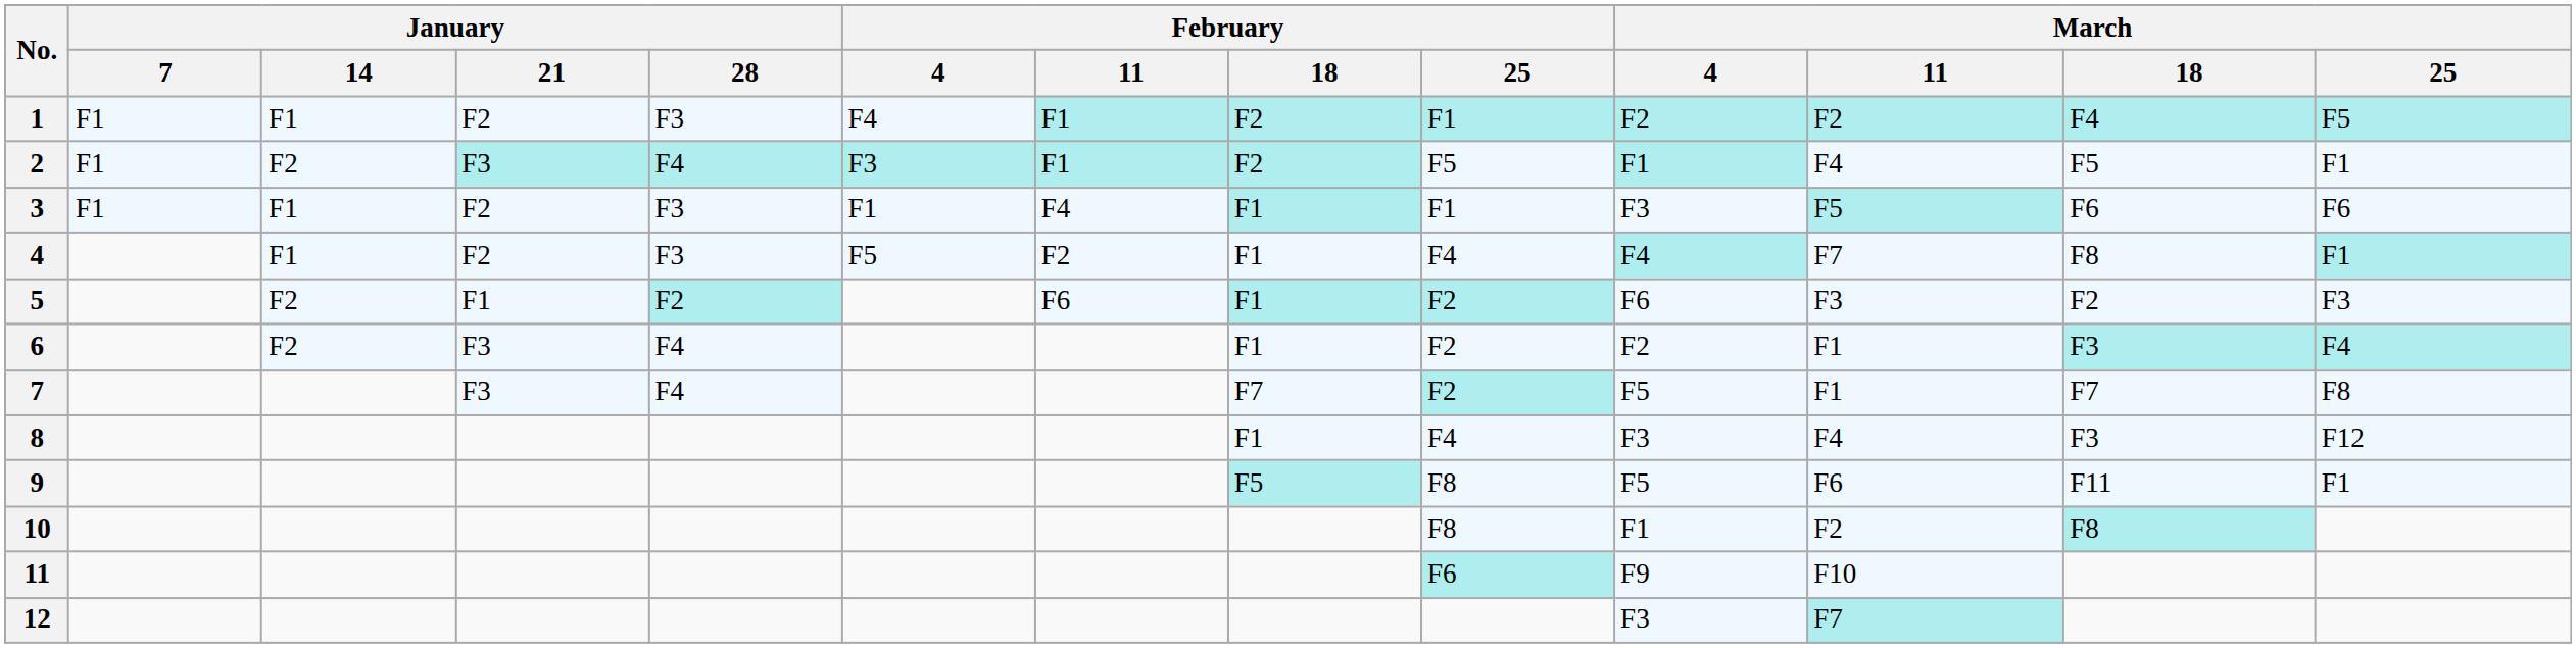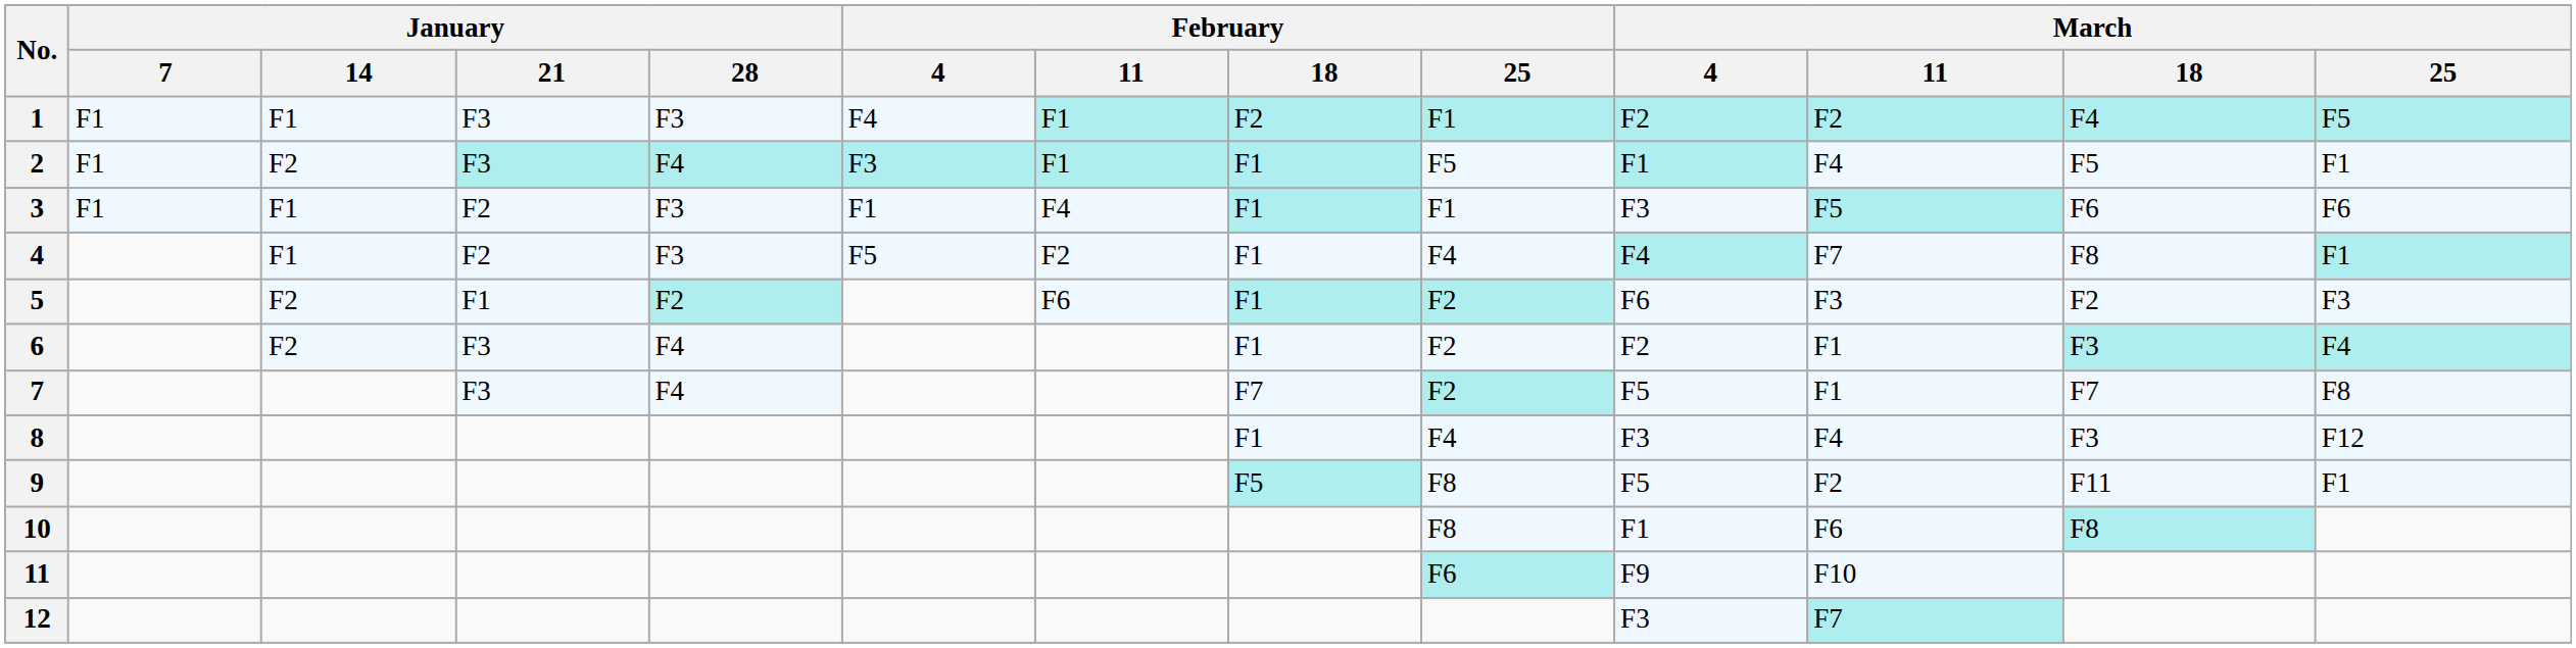 <table class="wikitable" style="font-size: 85%; width: 100%">
 <tr>
 <th rowspan=2 width=25>No.</th>
 <th colspan=4>January</th>
 <th colspan=4>February</th>
 <th colspan=4>March</th>
 </tr>
 <tr>
 <th>7</th>
 <th>14</th>
 <th>21</th>
 <th>28</th>
 <th>4</th>
 <th>11</th>
 <th>18</th>
 <th>25</th>
 <th>4</th>
 <th>11</th>
 <th>18</th>
 <th>25</th>
 </tr>
 <tr>
 <th>1</th>
 <td style="background:#f0f8ff;"> F1</td>
 <td style="background:#f0f8ff;"> F1</td>
-<td style="background:#f0f8ff;"> F2</td>
+<td style="background:#f0f8ff;"> F3</td>
 <td style="background:#f0f8ff;"> F3</td>
 <td style="background:#f0f8ff;"> F4</td>
 <td style="background:#afeeee;"> F1</td>
 <td style="background:#afeeee;"> F2</td>
 <td style="background:#afeeee;"> F1</td>
 <td style="background:#afeeee;"> F2</td>
 <td style="background:#afeeee;"> F2</td>
 <td style="background:#afeeee;"> F4</td>
 <td style="background:#afeeee;"> F5</td>
 </tr>
 <tr>
 <th>2</th>
 <td style="background:#f0f8ff;"> F1</td>
 <td style="background:#f0f8ff;"> F2</td>
 <td style="background:#afeeee;"> F3</td>
 <td style="background:#afeeee;"> F4</td>
 <td style="background:#afeeee;"> F3</td>
 <td style="background:#afeeee;"> F1</td>
-<td style="background:#afeeee;"> F2</td>
+<td style="background:#afeeee;"> F1</td>
 <td style="background:#f0f8ff;"> F5</td>
 <td style="background:#afeeee;"> F1</td>
 <td style="background:#f0f8ff;"> F4</td>
 <td style="background:#f0f8ff;"> F5</td>
 <td style="background:#f0f8ff;"> F1</td>
 </tr>
 <tr>
 <th>3</th>
 <td style="background:#f0f8ff;"> F1</td>
 <td style="background:#f0f8ff;"> F1</td>
 <td style="background:#f0f8ff;"> F2</td>
 <td style="background:#f0f8ff;"> F3</td>
 <td style="background:#f0f8ff;"> F1</td>
 <td style="background:#f0f8ff;"> F4</td>
 <td style="background:#afeeee;"> F1</td>
 <td style="background:#f0f8ff;"> F1</td>
 <td style="background:#f0f8ff;"> F3</td>
 <td style="background:#afeeee;"> F5</td>
 <td style="background:#f0f8ff;"> F6</td>
 <td style="background:#f0f8ff;"> F6</td>
 </tr>
 <tr>
 <th>4</th>
 <td></td>
 <td style="background:#f0f8ff;"> F1</td>
 <td style="background:#f0f8ff;"> F2</td>
 <td style="background:#f0f8ff;"> F3</td>
 <td style="background:#f0f8ff;"> F5</td>
 <td style="background:#f0f8ff;"> F2</td>
 <td style="background:#f0f8ff;"> F1</td>
 <td style="background:#f0f8ff;"> F4</td>
 <td style="background:#afeeee;"> F4</td>
 <td style="background:#f0f8ff;"> F7</td>
 <td style="background:#f0f8ff;"> F8</td>
 <td style="background:#afeeee;"> F1</td>
 </tr>
 <tr>
 <th>5</th>
 <td></td>
 <td style="background:#f0f8ff;"> F2</td>
 <td style="background:#f0f8ff;"> F1</td>
 <td style="background:#afeeee;"> F2</td>
 <td></td>
 <td style="background:#f0f8ff;"> F6</td>
 <td style="background:#afeeee;"> F1</td>
 <td style="background:#afeeee;"> F2</td>
 <td style="background:#f0f8ff;"> F6</td>
 <td style="background:#f0f8ff;"> F3</td>
 <td style="background:#f0f8ff;"> F2</td>
 <td style="background:#f0f8ff;"> F3</td>
 </tr>
 <tr>
 <th>6</th>
 <td></td>
 <td style="background:#f0f8ff;"> F2</td>
 <td style="background:#f0f8ff;"> F3</td>
 <td style="background:#f0f8ff;"> F4</td>
 <td></td>
 <td></td>
 <td style="background:#f0f8ff;"> F1</td>
 <td style="background:#f0f8ff;"> F2</td>
 <td style="background:#f0f8ff;"> F2</td>
 <td style="background:#f0f8ff;"> F1</td>
 <td style="background:#afeeee;"> F3</td>
 <td style="background:#afeeee;"> F4</td>
 </tr>
 <tr>
 <th>7</th>
 <td></td>
 <td></td>
 <td style="background:#f0f8ff;"> F3</td>
 <td style="background:#f0f8ff;"> F4</td>
 <td></td>
 <td></td>
 <td style="background:#f0f8ff;"> F7</td>
 <td style="background:#afeeee;"> F2</td>
 <td style="background:#f0f8ff;"> F5</td>
 <td style="background:#f0f8ff;"> F1</td>
 <td style="background:#f0f8ff;"> F7</td>
 <td style="background:#f0f8ff;"> F8</td>
 </tr>
 <tr>
 <th>8</th>
 <td></td>
 <td></td>
 <td></td>
 <td></td>
 <td></td>
 <td></td>
 <td style="background:#f0f8ff;"> F1</td>
 <td style="background:#f0f8ff;"> F4</td>
 <td style="background:#f0f8ff;"> F3</td>
 <td style="background:#f0f8ff;"> F4</td>
 <td style="background:#f0f8ff;"> F3</td>
 <td style="background:#f0f8ff;"> F12</td>
 </tr>
 <tr>
 <th>9</th>
 <td></td>
 <td></td>
 <td></td>
 <td></td>
 <td></td>
 <td></td>
 <td style="background:#afeeee;"> F5</td>
 <td style="background:#f0f8ff;"> F8</td>
 <td style="background:#f0f8ff;"> F5</td>
-<td style="background:#f0f8ff;"> F6</td>
+<td style="background:#f0f8ff;"> F2</td>
 <td style="background:#f0f8ff;"> F11</td>
 <td style="background:#f0f8ff;"> F1</td>
 </tr>
 <tr>
 <th>10</th>
 <td></td>
 <td></td>
 <td></td>
 <td></td>
 <td></td>
 <td></td>
 <td></td>
 <td style="background:#f0f8ff;"> F8</td>
 <td style="background:#f0f8ff;"> F1</td>
-<td style="background:#f0f8ff;"> F2</td>
+<td style="background:#f0f8ff;"> F6</td>
 <td style="background:#afeeee;"> F8</td>
 <td></td>
 </tr>
 <tr>
 <th>11</th>
 <td></td>
 <td></td>
 <td></td>
 <td></td>
 <td></td>
 <td></td>
 <td></td>
 <td style="background:#afeeee;"> F6</td>
 <td style="background:#f0f8ff;"> F9</td>
 <td style="background:#f0f8ff;"> F10</td>
 <td></td>
 <td></td>
 </tr>
 <tr>
 <th>12</th>
 <td></td>
 <td></td>
 <td></td>
 <td></td>
 <td></td>
 <td></td>
 <td></td>
 <td></td>
 <td style="background:#f0f8ff;"> F3</td>
 <td style="background:#afeeee;"> F7</td>
 <td></td>
 <td></td>
 </tr>
 </table>
